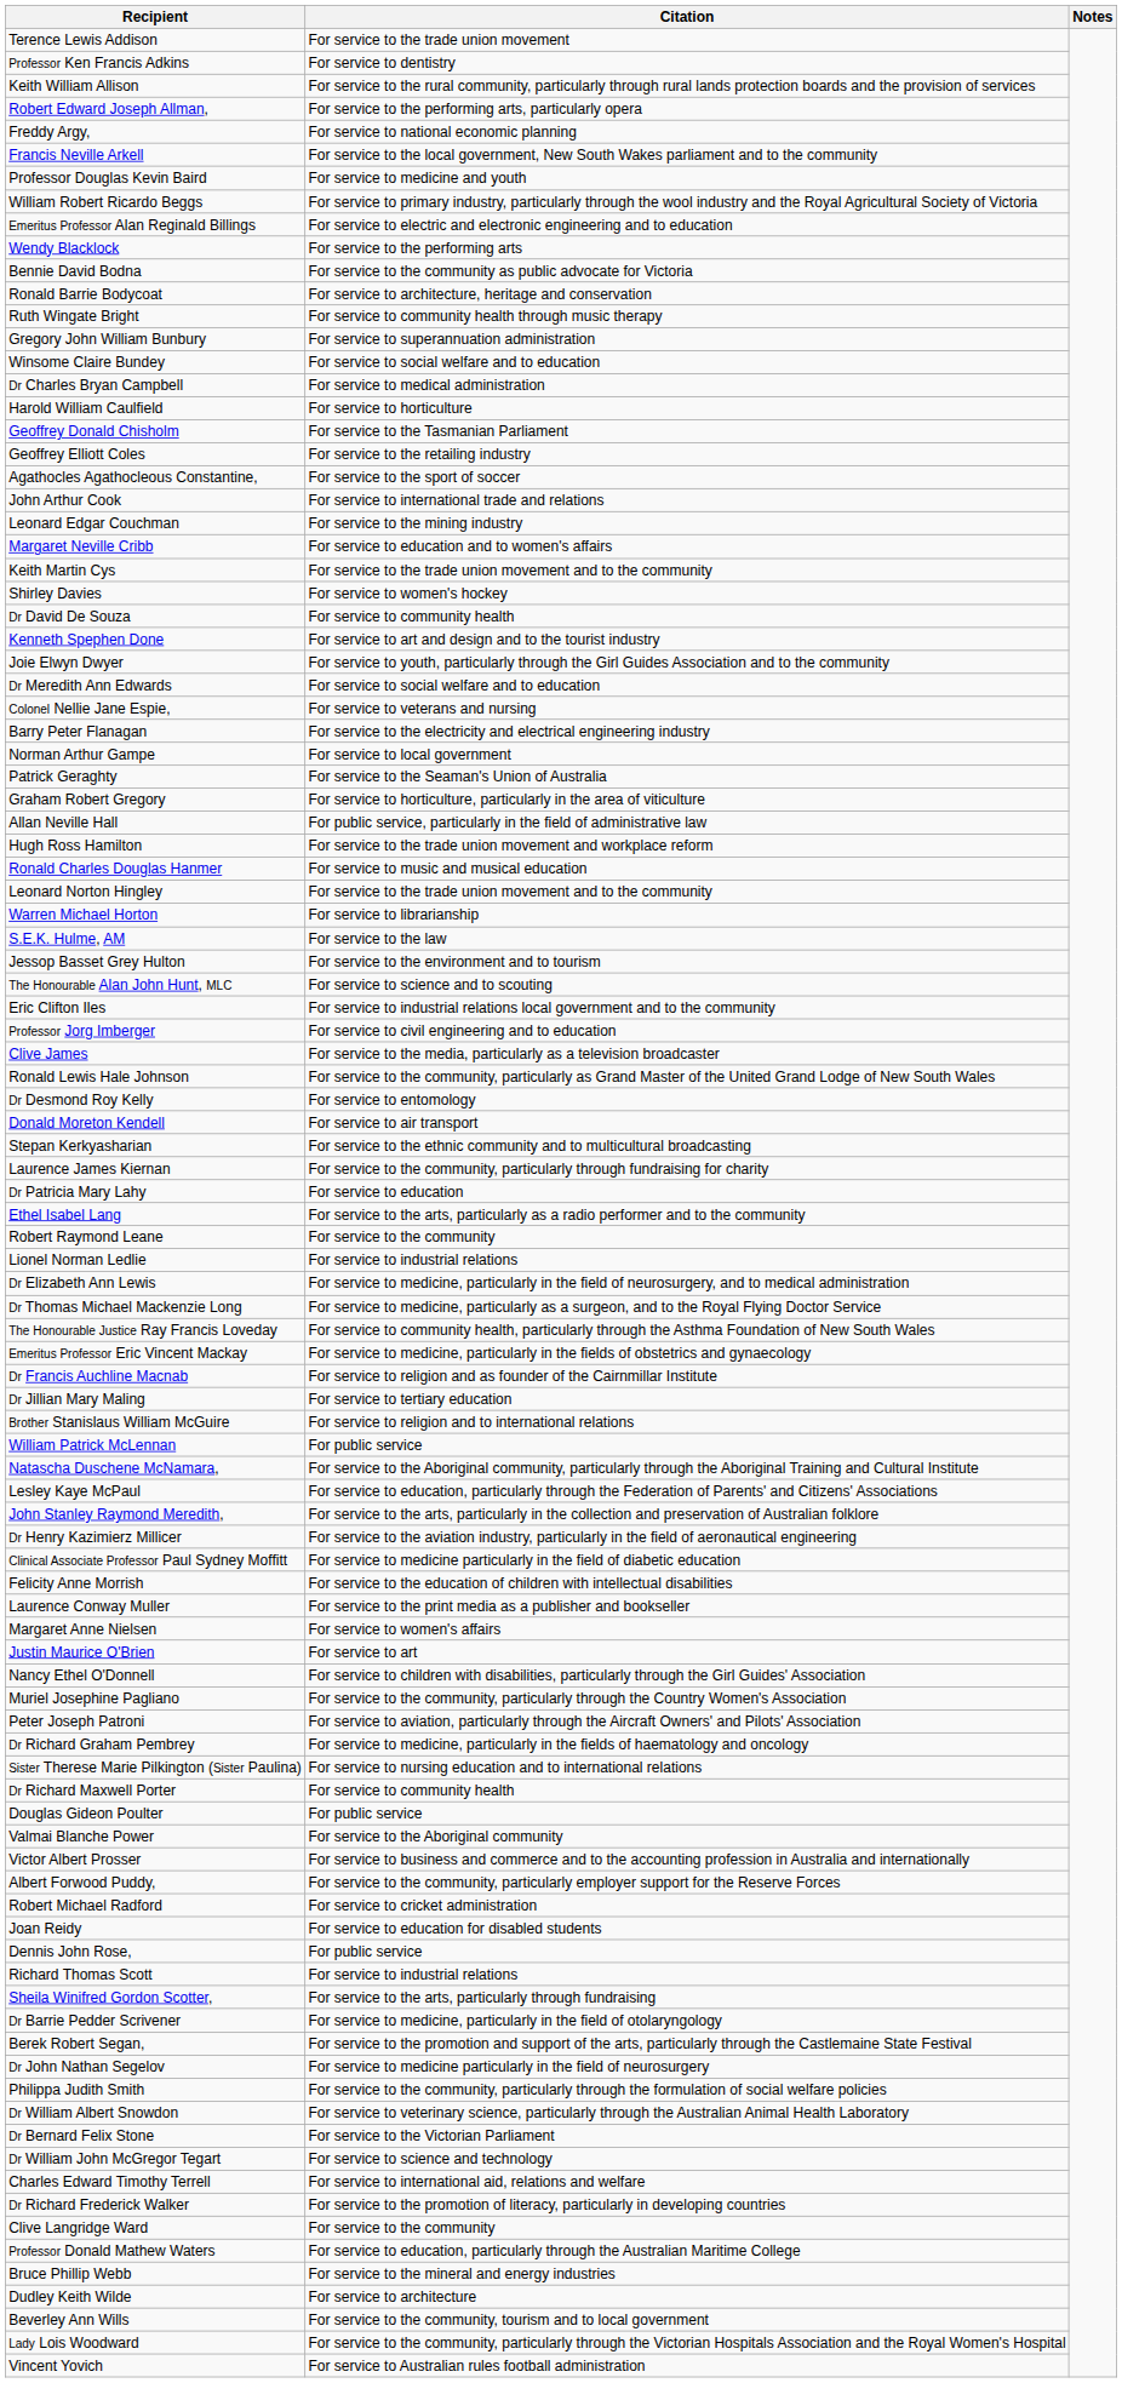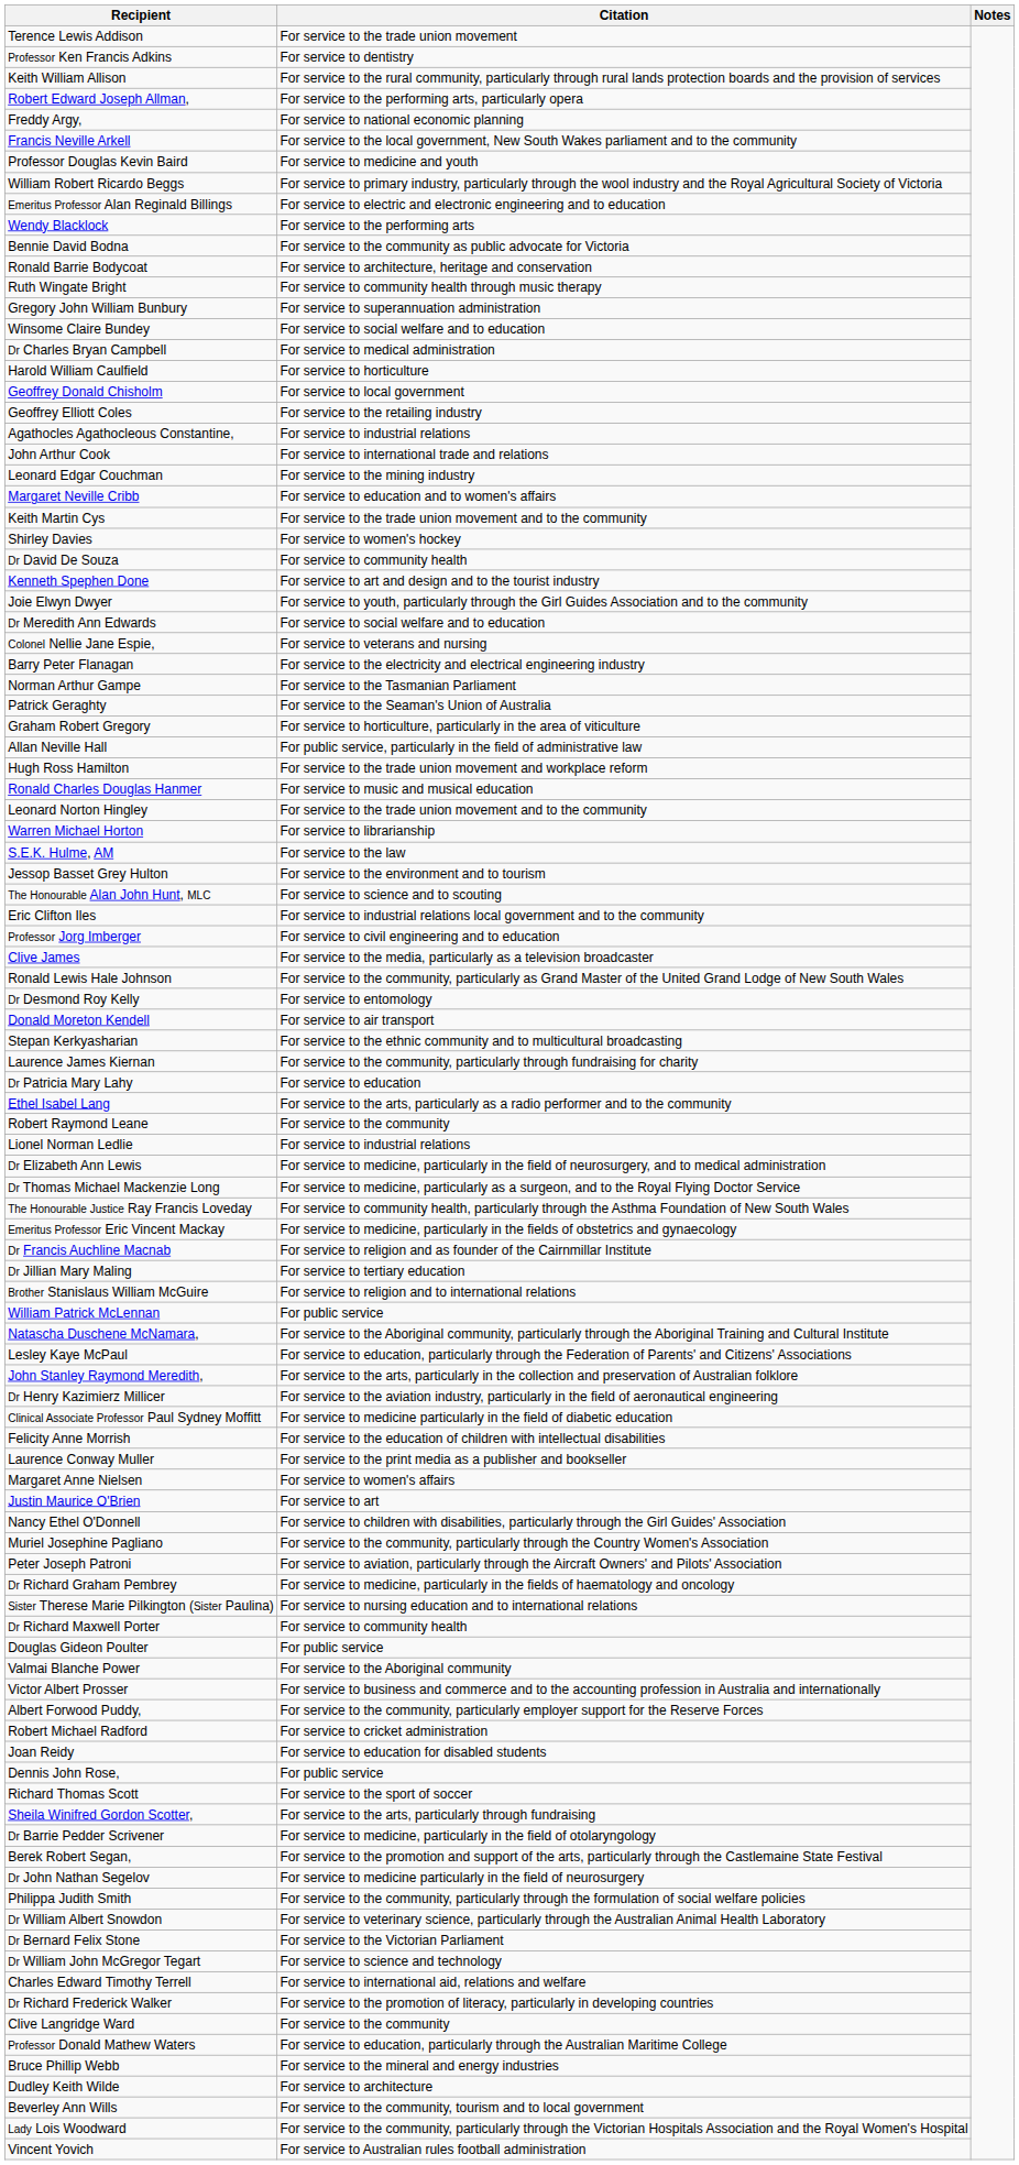 <table class="wikitable" style="font-size:95%;">
 <tr>
 <th>Recipient</th>
 <th>Citation</th>
 <th>Notes</th>
 </tr>
 <tr>
 <td>Terence Lewis Addison</td>
 <td>For service to the trade union movement</td>
 <td rowspan="102"></td>
 </tr>
 <tr>
 <td><small>Professor</small> Ken Francis Adkins</td>
 <td>For service to dentistry</td>
 </tr>
 <tr>
 <td>Keith William Allison</td>
 <td>For service to the rural community, particularly through rural lands protection boards and the provision of services</td>
 </tr>
 <tr>
 <td><a href='#'>Robert Edward Joseph Allman</a>, </td>
 <td>For service to the performing arts, particularly opera</td>
 </tr>
 <tr>
 <td>Freddy Argy, </td>
 <td>For service to national economic planning</td>
 </tr>
 <tr>
 <td><a href='#'>Francis Neville Arkell</a></td>
 <td>For service to the local government, New South Wakes parliament and to the community</td>
 </tr>
 <tr>
 <td>Professor Douglas Kevin Baird</td>
 <td>For service to medicine and youth</td>
 </tr>
 <tr>
 <td>William Robert Ricardo Beggs</td>
 <td>For service to primary industry, particularly through the wool industry and the Royal Agricultural Society of Victoria</td>
 </tr>
 <tr>
 <td><small>Emeritus Professor</small> Alan Reginald Billings</td>
 <td>For service to electric and electronic engineering and to education</td>
 </tr>
 <tr>
 <td><a href='#'>Wendy Blacklock</a></td>
 <td>For service to the performing arts</td>
 </tr>
 <tr>
 <td>Bennie David Bodna</td>
 <td>For service to the community as public advocate for Victoria</td>
 </tr>
 <tr>
 <td>Ronald Barrie Bodycoat</td>
 <td>For service to architecture, heritage and conservation</td>
 </tr>
 <tr>
 <td>Ruth Wingate Bright</td>
 <td>For service to community health through music therapy</td>
 </tr>
 <tr>
 <td>Gregory John William Bunbury</td>
 <td>For service to superannuation administration</td>
 </tr>
 <tr>
 <td>Winsome Claire Bundey</td>
 <td>For service to social welfare and to education</td>
 </tr>
 <tr>
 <td><small>Dr</small> Charles Bryan Campbell</td>
 <td>For service to medical administration</td>
 </tr>
 <tr>
 <td>Harold William Caulfield</td>
 <td>For service to horticulture</td>
 </tr>
 <tr>
 <td><a href='#'>Geoffrey Donald Chisholm</a></td>
-<td>For service to the Tasmanian Parliament</td>
+<td>For service to local government</td>
 </tr>
 <tr>
 <td>Geoffrey Elliott Coles</td>
 <td>For service to the retailing industry</td>
 </tr>
 <tr>
 <td>Agathocles Agathocleous Constantine, </td>
-<td>For service to the sport of soccer</td>
+<td>For service to industrial relations</td>
 </tr>
 <tr>
 <td>John Arthur Cook</td>
 <td>For service to international trade and relations</td>
 </tr>
 <tr>
 <td>Leonard Edgar Couchman</td>
 <td>For service to the mining industry</td>
 </tr>
 <tr>
 <td><a href='#'>Margaret Neville Cribb</a></td>
 <td>For service to education and to women's affairs</td>
 </tr>
 <tr>
 <td>Keith Martin Cys</td>
 <td>For service to the trade union movement and to the community</td>
 </tr>
 <tr>
 <td>Shirley Davies</td>
 <td>For service to women's hockey</td>
 </tr>
 <tr>
 <td><small>Dr</small> David De Souza</td>
 <td>For service to community health</td>
 </tr>
 <tr>
 <td><a href='#'>Kenneth Spephen Done</a></td>
 <td>For service to art and design and to the tourist industry</td>
 </tr>
 <tr>
 <td>Joie Elwyn Dwyer</td>
 <td>For service to youth, particularly through the Girl Guides Association and to the community</td>
 </tr>
 <tr>
 <td><small>Dr</small> Meredith Ann Edwards</td>
 <td>For service to social welfare and to education</td>
 </tr>
 <tr>
 <td><small>Colonel</small> Nellie Jane Espie, </td>
 <td>For service to veterans and nursing</td>
 </tr>
 <tr>
 <td>Barry Peter Flanagan</td>
 <td>For service to the electricity and electrical engineering industry</td>
 </tr>
 <tr>
 <td>Norman Arthur Gampe</td>
-<td>For service to local government</td>
+<td>For service to the Tasmanian Parliament</td>
 </tr>
 <tr>
 <td>Patrick Geraghty</td>
 <td>For service to the Seaman's Union of Australia</td>
 </tr>
 <tr>
 <td>Graham Robert Gregory</td>
 <td>For service to horticulture, particularly in the area of viticulture</td>
 </tr>
 <tr>
 <td>Allan Neville Hall</td>
 <td>For public service, particularly in the field of administrative law</td>
 </tr>
 <tr>
 <td>Hugh Ross Hamilton</td>
 <td>For service to the trade union movement and workplace reform</td>
 </tr>
 <tr>
 <td><a href='#'>Ronald Charles Douglas Hanmer</a></td>
 <td>For service to music and musical education</td>
 </tr>
 <tr>
 <td>Leonard Norton Hingley</td>
 <td>For service to the trade union movement and to the community</td>
 </tr>
 <tr>
 <td><a href='#'>Warren Michael Horton</a></td>
 <td>For service to librarianship</td>
 </tr>
 <tr>
 <td><a href='#'>S.E.K. Hulme</a>, <a href='#'>AM</a> </td>
 <td>For service to the law</td>
 </tr>
 <tr>
 <td>Jessop Basset Grey Hulton</td>
 <td>For service to the environment and to tourism</td>
 </tr>
 <tr>
 <td><small>The Honourable</small> <a href='#'>Alan John Hunt</a>, <small>MLC</small></td>
 <td>For service to science and to scouting</td>
 </tr>
 <tr>
 <td>Eric Clifton Iles</td>
 <td>For service to industrial relations local government and to the community</td>
 </tr>
 <tr>
 <td><small>Professor</small> <a href='#'>Jorg Imberger</a></td>
 <td>For service to civil engineering and to education</td>
 </tr>
 <tr>
 <td><a href='#'>Clive James</a></td>
 <td>For service to the media, particularly as a television broadcaster</td>
 </tr>
 <tr>
 <td>Ronald Lewis Hale Johnson</td>
 <td>For service to the community, particularly as Grand Master of the United Grand Lodge of New South Wales</td>
 </tr>
 <tr>
 <td><small>Dr</small> Desmond Roy Kelly</td>
 <td>For service to entomology</td>
 </tr>
 <tr>
 <td><a href='#'>Donald Moreton Kendell</a></td>
 <td>For service to air transport</td>
 </tr>
 <tr>
 <td>Stepan Kerkyasharian</td>
 <td>For service to the ethnic community and to multicultural broadcasting</td>
 </tr>
 <tr>
 <td>Laurence James Kiernan</td>
 <td>For service to the community, particularly through fundraising for charity</td>
 </tr>
 <tr>
 <td><small>Dr</small> Patricia Mary Lahy</td>
 <td>For service to education</td>
 </tr>
 <tr>
 <td><a href='#'>Ethel Isabel Lang</a></td>
 <td>For service to the arts, particularly as a radio performer and to the community</td>
 </tr>
 <tr>
 <td>Robert Raymond Leane</td>
 <td>For service to the community</td>
 </tr>
 <tr>
 <td>Lionel Norman Ledlie</td>
 <td>For service to industrial relations</td>
 </tr>
 <tr>
 <td><small>Dr</small> Elizabeth Ann Lewis</td>
 <td>For service to medicine, particularly in the field of neurosurgery, and to medical administration</td>
 </tr>
 <tr>
 <td><small>Dr</small> Thomas Michael Mackenzie Long</td>
 <td>For service to medicine, particularly as a surgeon, and to the Royal Flying Doctor Service</td>
 </tr>
 <tr>
 <td><small>The Honourable Justice</small> Ray Francis Loveday</td>
 <td>For service to community health, particularly through the Asthma Foundation of New South Wales</td>
 </tr>
 <tr>
 <td><small>Emeritus Professor</small> Eric Vincent Mackay</td>
 <td>For service to medicine, particularly in the fields of obstetrics and gynaecology</td>
 </tr>
 <tr>
 <td><small>Dr</small> <a href='#'>Francis Auchline Macnab</a></td>
 <td>For service to religion and as founder of the Cairnmillar Institute</td>
 </tr>
 <tr>
 <td><small>Dr</small> Jillian Mary Maling</td>
 <td>For service to tertiary education</td>
 </tr>
 <tr>
 <td><small>Brother</small> Stanislaus William McGuire</td>
 <td>For service to religion and to international relations</td>
 </tr>
 <tr>
 <td><a href='#'>William Patrick McLennan</a></td>
 <td>For public service</td>
 </tr>
 <tr>
 <td><a href='#'>Natascha Duschene McNamara</a>, </td>
 <td>For service to the Aboriginal community, particularly through the Aboriginal Training and Cultural Institute</td>
 </tr>
 <tr>
 <td>Lesley Kaye McPaul</td>
 <td>For service to education, particularly through the Federation of Parents' and Citizens' Associations</td>
 </tr>
 <tr>
 <td><a href='#'>John Stanley Raymond Meredith</a>, </td>
 <td>For service to the arts, particularly in the collection and preservation of Australian folklore</td>
 </tr>
 <tr>
 <td><small>Dr</small> Henry Kazimierz Millicer</td>
 <td>For service to the aviation industry, particularly in the field of aeronautical engineering</td>
 </tr>
 <tr>
 <td><small>Clinical Associate Professor</small> Paul Sydney Moffitt</td>
 <td>For service to medicine particularly in the field of diabetic education</td>
 </tr>
 <tr>
 <td>Felicity Anne Morrish</td>
 <td>For service to the education of children with intellectual disabilities</td>
 </tr>
 <tr>
 <td>Laurence Conway Muller</td>
 <td>For service to the print media as a publisher and bookseller</td>
 </tr>
 <tr>
 <td>Margaret Anne Nielsen</td>
 <td>For service to women's affairs</td>
 </tr>
 <tr>
 <td><a href='#'>Justin Maurice O'Brien</a></td>
 <td>For service to art</td>
 </tr>
 <tr>
 <td>Nancy Ethel O'Donnell</td>
 <td>For service to children with disabilities, particularly through the Girl Guides' Association</td>
 </tr>
 <tr>
 <td>Muriel Josephine Pagliano</td>
 <td>For service to the community, particularly through the Country Women's Association</td>
 </tr>
 <tr>
 <td>Peter Joseph Patroni</td>
 <td>For service to aviation, particularly through the Aircraft Owners' and Pilots' Association</td>
 </tr>
 <tr>
 <td><small>Dr</small> Richard Graham Pembrey</td>
 <td>For service to medicine, particularly in the fields of haematology and oncology</td>
 </tr>
 <tr>
 <td><small>Sister</small> Therese Marie Pilkington (<small>Sister</small> Paulina)</td>
 <td>For service to nursing education and to international relations</td>
 </tr>
 <tr>
 <td><small>Dr</small> Richard Maxwell Porter</td>
 <td>For service to community health</td>
 </tr>
 <tr>
 <td>Douglas Gideon Poulter</td>
 <td>For public service</td>
 </tr>
 <tr>
 <td>Valmai Blanche Power</td>
 <td>For service to the Aboriginal community</td>
 </tr>
 <tr>
 <td>Victor Albert Prosser</td>
 <td>For service to business and commerce and to the accounting profession in Australia and internationally</td>
 </tr>
 <tr>
 <td>Albert Forwood Puddy, </td>
 <td>For service to the community, particularly employer support for the Reserve Forces</td>
 </tr>
 <tr>
 <td>Robert Michael Radford</td>
 <td>For service to cricket administration</td>
 </tr>
 <tr>
 <td>Joan Reidy</td>
 <td>For service to education for disabled students</td>
 </tr>
 <tr>
 <td>Dennis John Rose, </td>
 <td>For public service</td>
 </tr>
 <tr>
 <td>Richard Thomas Scott</td>
-<td>For service to industrial relations</td>
+<td>For service to the sport of soccer</td>
 </tr>
 <tr>
 <td><a href='#'>Sheila Winifred Gordon Scotter</a>, </td>
 <td>For service to the arts, particularly through fundraising</td>
 </tr>
 <tr>
 <td><small>Dr</small> Barrie Pedder Scrivener</td>
 <td>For service to medicine, particularly in the field of otolaryngology</td>
 </tr>
 <tr>
 <td>Berek Robert Segan, </td>
 <td>For service to the promotion and support of the arts, particularly through the Castlemaine State Festival</td>
 </tr>
 <tr>
 <td><small>Dr</small> John Nathan Segelov</td>
 <td>For service to medicine particularly in the field of neurosurgery</td>
 </tr>
 <tr>
 <td>Philippa Judith Smith</td>
 <td>For service to the community, particularly through the formulation of social welfare policies</td>
 </tr>
 <tr>
 <td><small>Dr</small> William Albert Snowdon</td>
 <td>For service to veterinary science, particularly through the Australian Animal Health Laboratory</td>
 </tr>
 <tr>
 <td><small>Dr</small> Bernard Felix Stone</td>
 <td>For service to the Victorian Parliament</td>
 </tr>
 <tr>
 <td><small>Dr</small> William John McGregor Tegart</td>
 <td>For service to science and technology</td>
 </tr>
 <tr>
 <td>Charles Edward Timothy Terrell</td>
 <td>For service to international aid, relations and welfare</td>
 </tr>
 <tr>
 <td><small>Dr</small> Richard Frederick Walker</td>
 <td>For service to the promotion of literacy, particularly in developing countries</td>
 </tr>
 <tr>
 <td>Clive Langridge Ward</td>
 <td>For service to the community</td>
 </tr>
 <tr>
 <td><small>Professor</small> Donald Mathew Waters</td>
 <td>For service to education, particularly through the Australian Maritime College</td>
 </tr>
 <tr>
 <td>Bruce Phillip Webb</td>
 <td>For service to the mineral and energy industries</td>
 </tr>
 <tr>
 <td>Dudley Keith Wilde</td>
 <td>For service to architecture</td>
 </tr>
 <tr>
 <td>Beverley Ann Wills</td>
 <td>For service to the community, tourism and to local government</td>
 </tr>
 <tr>
 <td><small>Lady</small> Lois Woodward</td>
 <td>For service to the community, particularly through the Victorian Hospitals Association and the Royal Women's Hospital</td>
 </tr>
 <tr>
 <td>Vincent Yovich</td>
 <td>For service to Australian rules football administration</td>
 </tr>
 </table>
